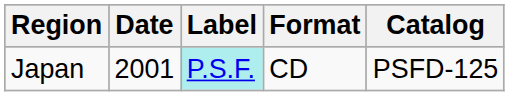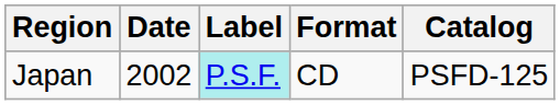 <table class="wikitable">
 <tr>
 <th>Region</th>
 <th>Date</th>
 <th>Label</th>
 <th>Format</th>
 <th>Catalog</th>
 </tr>
 <tr>
 <td>Japan</td>
-<td>2001</td>
+<td>2002</td>
 <td style="background: paleturquoise;"><a href='#'>P.S.F.</a></td>
 <td>CD</td>
 <td>PSFD-125</td>
 </tr>
 </table>
